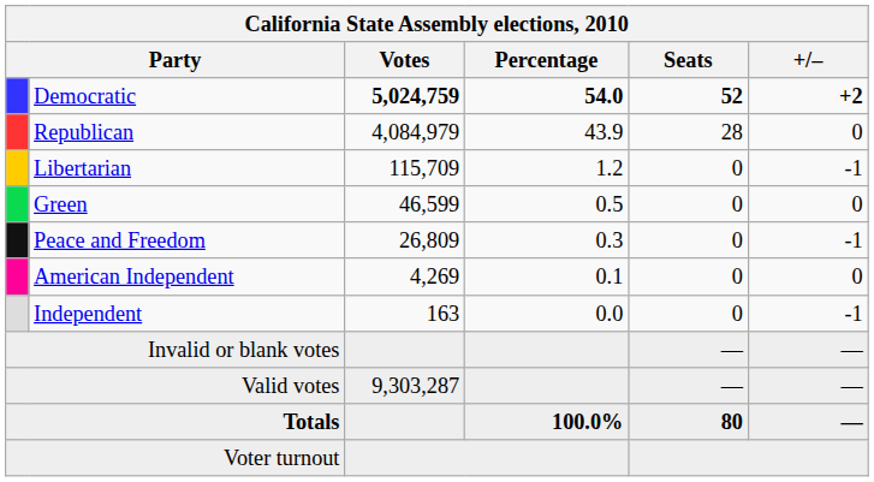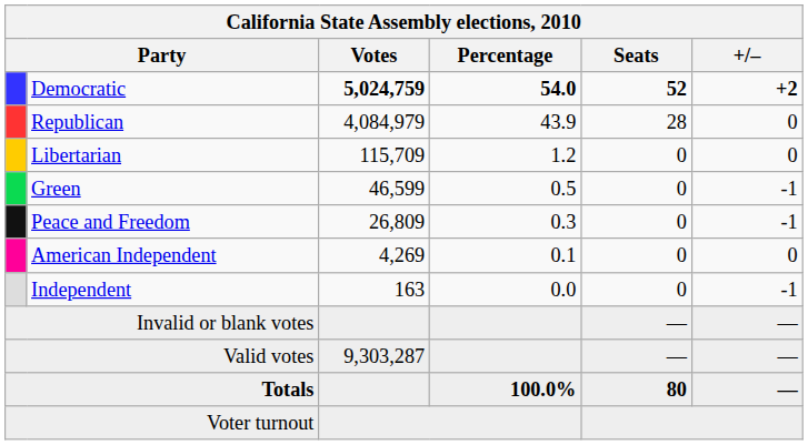 <table class="wikitable" style="font-size: 95%;">
 <tr style="background-color:#E9E9E9">
 <th colspan="6">California State Assembly elections, 2010</th>
 </tr>
 <tr bgcolor="#EEEEEE" align="center">
 <th colspan=2 style="width: 15em">Party</th>
 <th style="width: 5em">Votes</th>
 <th style="width: 7em">Percentage</th>
 <th style="width: 5em">Seats</th>
 <th style="width: 5em">+/–</th>
 </tr>
 <tr>
 <th style="background-color:#3333FF; width: 3px"></th>
 <td style="width: 130px"><a href='#'>Democratic</a></td>
 <td align="right"><strong>5,024,759</strong></td>
 <td align="right"><strong>54.0</strong></td>
 <td align="right"><strong>52</strong></td>
 <td align="right"><strong>+2</strong></td>
 </tr>
 <tr>
 <th style="background-color:#FF3333; width: 3px"></th>
 <td style="width: 130px"><a href='#'>Republican</a></td>
 <td align="right">4,084,979</td>
 <td align="right">43.9</td>
 <td align="right">28</td>
 <td align="right">0</td>
 </tr>
 <tr>
 <th style="background-color:#FFCC00; width: 3px"></th>
 <td style="width: 130px"><a href='#'>Libertarian</a></td>
 <td align="right">115,709</td>
 <td align="right">1.2</td>
 <td align="right">0</td>
-<td align="right">-1</td>
+<td align="right">0</td>
 </tr>
 <tr>
 <th style="background-color:#0BDA51; width: 3px"></th>
 <td style="width: 130px"><a href='#'>Green</a></td>
 <td align="right">46,599</td>
 <td align="right">0.5</td>
 <td align="right">0</td>
-<td align="right">0</td>
+<td align="right">-1</td>
 </tr>
 <tr>
 <th style="background-color:#111111; width: 3px"></th>
 <td style="width: 130px"><a href='#'>Peace and Freedom</a></td>
 <td align="right">26,809</td>
 <td align="right">0.3</td>
 <td align="right">0</td>
 <td align="right">-1</td>
 </tr>
 <tr>
 <th style="background-color:#FF0099; width: 3px"></th>
 <td style="width: 130px"><a href='#'>American Independent</a></td>
 <td align="right">4,269</td>
 <td align="right">0.1</td>
 <td align="right">0</td>
 <td align="right">0</td>
 </tr>
 <tr>
 <th style="background-color:#DDDDDD; width: 3px"></th>
 <td style="width: 130px"><a href='#'>Independent</a></td>
 <td align="right">163</td>
 <td align="right">0.0</td>
 <td align="right">0</td>
 <td align="right">-1</td>
 </tr>
 <tr bgcolor="#EEEEEE">
 <td colspan="2" align="right">Invalid or blank votes</td>
 <td align="right"></td>
 <td align="right"></td>
 <td align="right">—</td>
 <td align="right">—</td>
 </tr>
 <tr bgcolor="#EEEEEE">
 <td colspan="2" align="right">Valid votes</td>
 <td align="right">9,303,287</td>
 <td align="right"></td>
 <td align="right">—</td>
 <td align="right">—</td>
 </tr>
 <tr bgcolor="#EEEEEE">
 <td colspan="2" align="right"><strong>Totals</strong></td>
 <td align="right"></td>
 <td align="right"><strong>100.0%</strong></td>
 <td align="right"><strong>80</strong></td>
 <td align="right"><strong>—</strong></td>
 </tr>
 <tr bgcolor="#EEEEEE">
 <td colspan="2" align="right">Voter turnout</td>
 <td colspan="2" align="right"></td>
 <td colspan="2" align="right"></td>
 </tr>
 </table>
